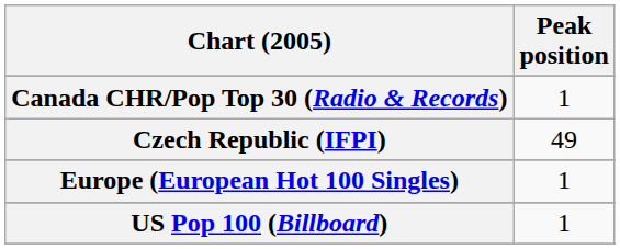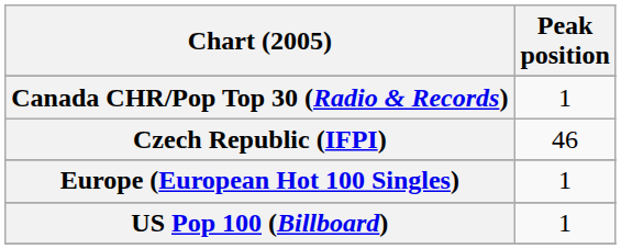 <table class="wikitable sortable plainrowheaders" style="text-align:center">
 <tr>
 <th>Chart (2005)</th>
 <th>Peak<br>position</th>
 </tr>
 <tr>
 </tr>
 <tr>
 </tr>
 <tr>
 </tr>
 <tr>
 </tr>
 <tr>
 <th scope="row">Canada CHR/Pop Top 30 (<em><a href='#'>Radio & Records</a></em>)</th>
 <td>1</td>
 </tr>
 <tr>
 <th scope="row">Czech Republic (<a href='#'>IFPI</a>)</th>
-<td>49</td>
+<td>46</td>
 </tr>
 <tr>
 </tr>
 <tr>
 <th scope="row">Europe (<a href='#'>European Hot 100 Singles</a>)</th>
 <td>1</td>
 </tr>
 <tr>
 </tr>
 <tr>
 </tr>
 <tr>
 </tr>
 <tr>
 </tr>
 <tr>
 </tr>
 <tr>
 </tr>
 <tr>
 </tr>
 <tr>
 </tr>
 <tr>
 </tr>
 <tr>
 </tr>
 <tr>
 </tr>
 <tr>
 </tr>
 <tr>
 </tr>
 <tr>
 </tr>
 <tr>
 </tr>
 <tr>
 </tr>
 <tr>
 </tr>
 <tr>
 </tr>
 <tr>
 </tr>
 <tr>
 </tr>
 <tr>
 </tr>
 <tr>
 <th scope="row">US <a href='#'>Pop 100</a> (<em><a href='#'>Billboard</a></em>)</th>
 <td>1</td>
 </tr>
 <tr>
 </tr>
 </table>
